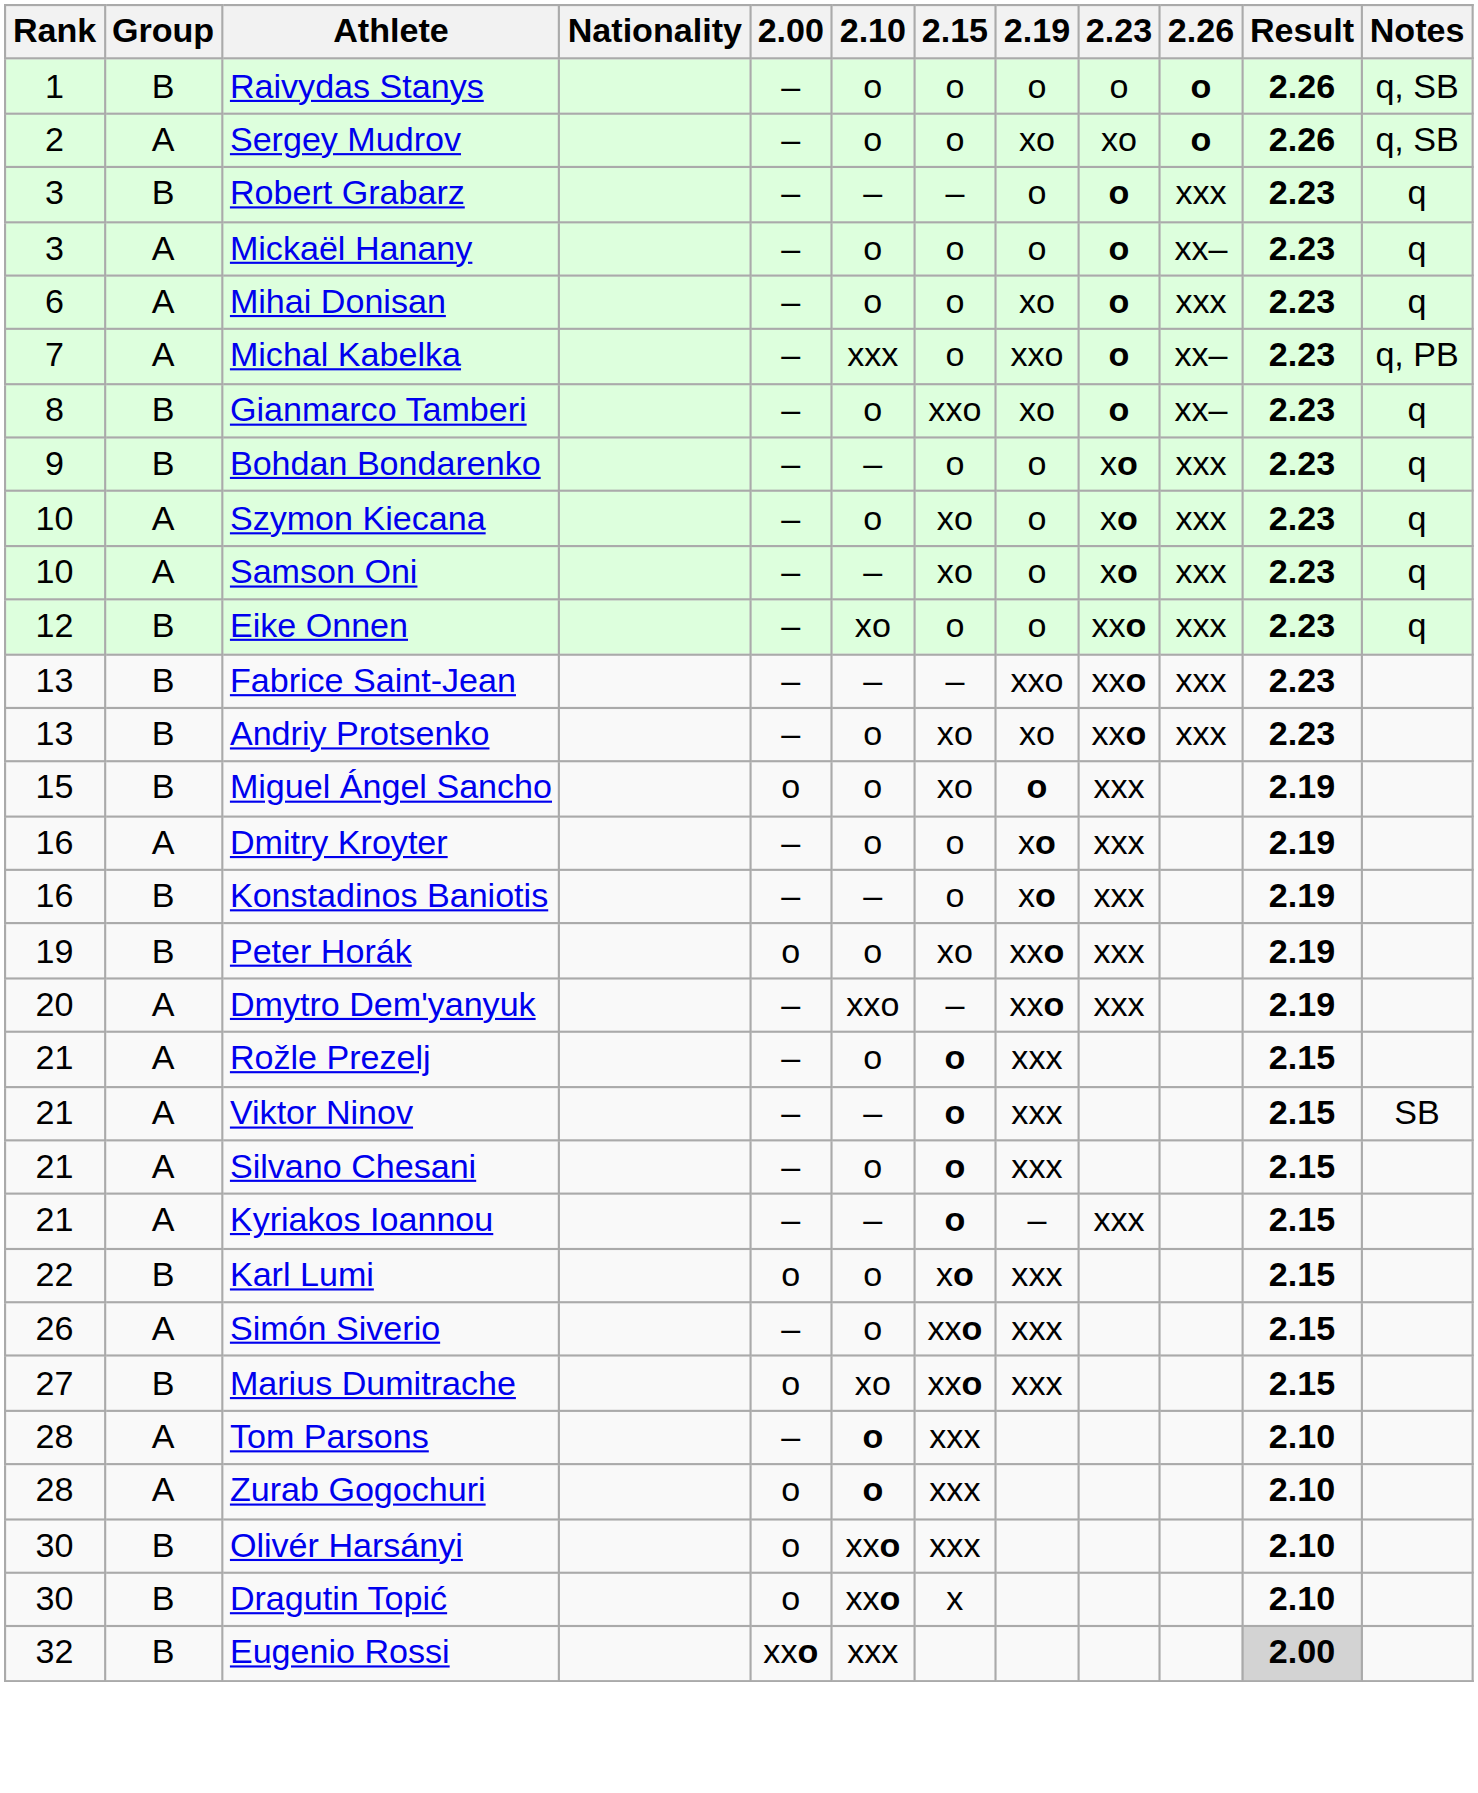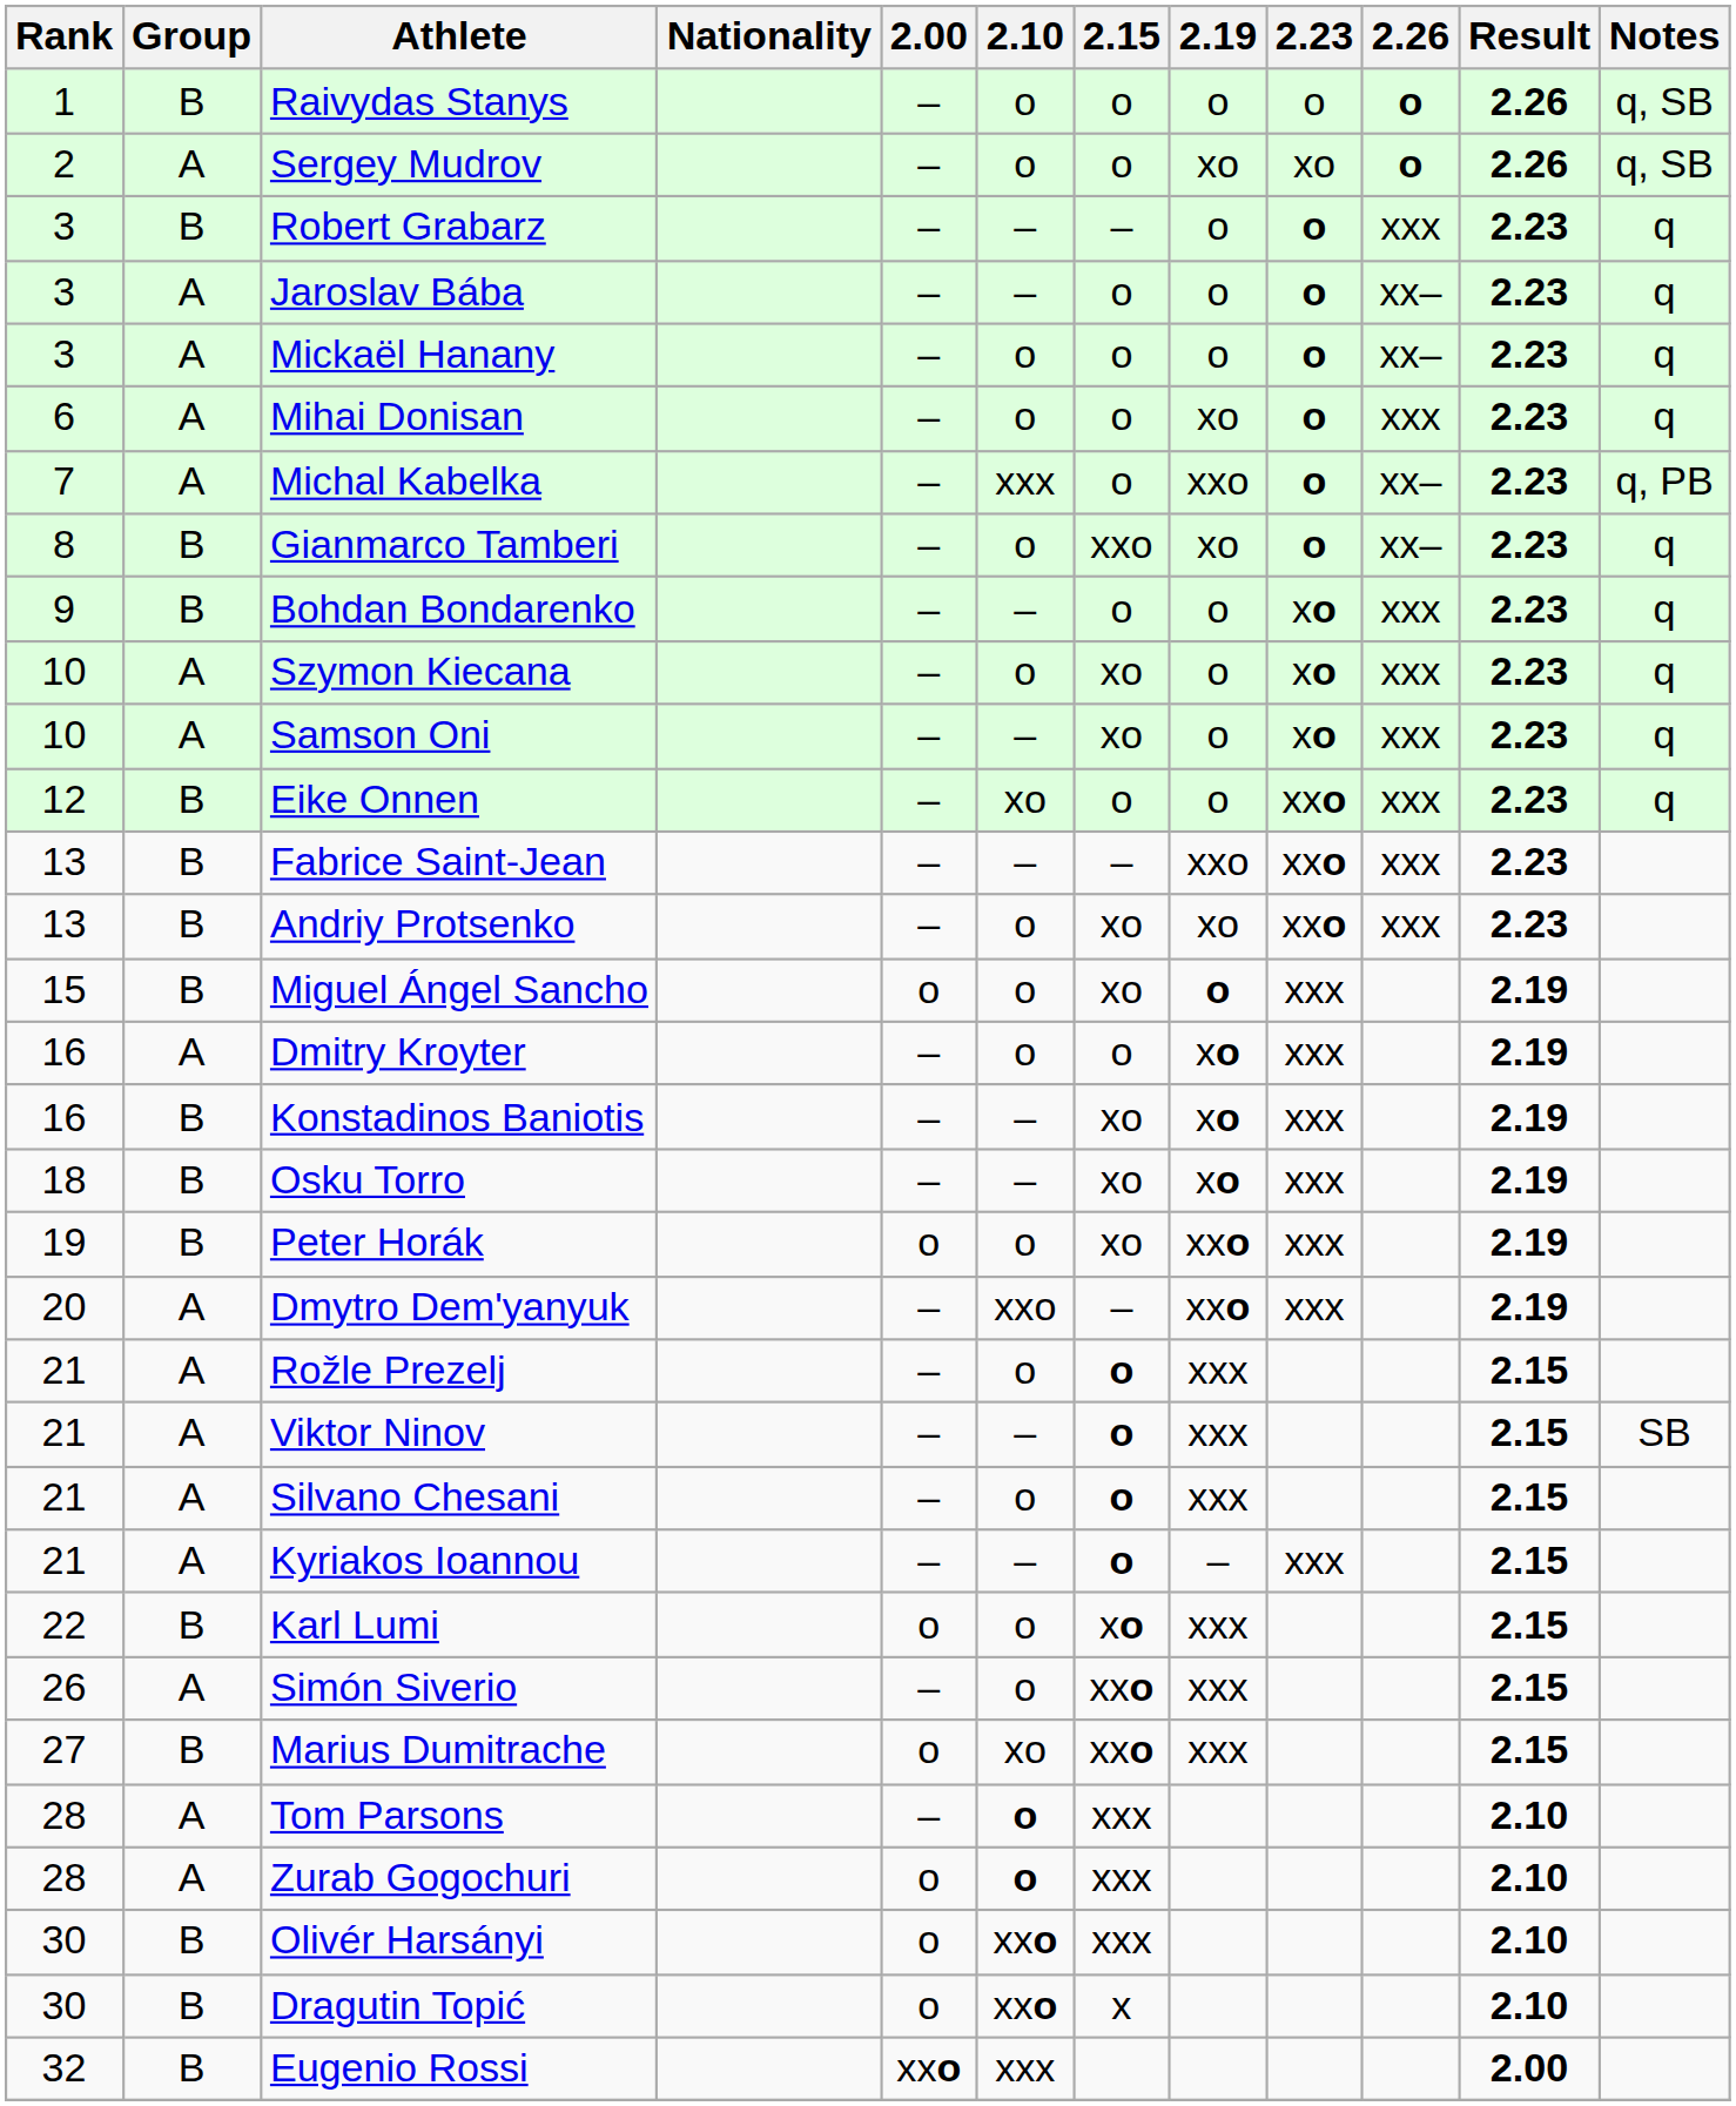 <table class="wikitable sortable" style="text-align:center">
 <tr>
 <th>Rank</th>
 <th>Group</th>
 <th>Athlete</th>
 <th>Nationality</th>
 <th>2.00</th>
 <th>2.10</th>
 <th>2.15</th>
 <th>2.19</th>
 <th>2.23</th>
 <th>2.26</th>
 <th>Result</th>
 <th>Notes</th>
 </tr>
 <tr bgcolor=ddffdd>
 <td>1</td>
 <td>B</td>
 <td align="left"><a href='#'>Raivydas Stanys</a></td>
 <td align=left></td>
 <td>–</td>
 <td>o</td>
 <td>o</td>
 <td>o</td>
 <td>o</td>
 <td><strong>o </strong></td>
 <td><strong>2.26</strong></td>
 <td>q, SB</td>
 </tr>
 <tr bgcolor=ddffdd>
 <td>2</td>
 <td>A</td>
 <td align="left"><a href='#'>Sergey Mudrov</a></td>
 <td align=left></td>
 <td>–</td>
 <td>o</td>
 <td>o</td>
 <td>xo</td>
 <td>xo</td>
 <td><strong>o </strong></td>
 <td><strong>2.26</strong></td>
 <td>q, SB</td>
 </tr>
 <tr bgcolor=ddffdd>
 <td>3</td>
 <td>B</td>
 <td align="left"><a href='#'>Robert Grabarz</a></td>
 <td align=left></td>
 <td>–</td>
 <td>–</td>
 <td>–</td>
 <td>o</td>
 <td><strong>o </strong></td>
 <td>xxx</td>
+<td><strong>2.23</strong></td>
+<td>q</td>
+</tr>
+<tr bgcolor=ddffdd>
+<td>3</td>
+<td>A</td>
+<td align="left"><a href='#'>Jaroslav Bába</a></td>
+<td align=left></td>
+<td>–</td>
+<td>–</td>
+<td>o</td>
+<td>o</td>
+<td><strong>o </strong></td>
+<td>xx–</td>
 <td><strong>2.23</strong></td>
 <td>q</td>
 </tr>
 <tr bgcolor=ddffdd>
 <td>3</td>
 <td>A</td>
 <td align="left"><a href='#'>Mickaël Hanany</a></td>
 <td align=left></td>
 <td>–</td>
 <td>o</td>
 <td>o</td>
 <td>o</td>
 <td><strong>o </strong></td>
 <td>xx–</td>
 <td><strong>2.23</strong></td>
 <td>q</td>
 </tr>
 <tr bgcolor=ddffdd>
 <td>6</td>
 <td>A</td>
 <td align="left"><a href='#'>Mihai Donisan</a></td>
 <td align=left></td>
 <td>–</td>
 <td>o</td>
 <td>o</td>
 <td>xo</td>
 <td><strong>o </strong></td>
 <td>xxx</td>
 <td><strong>2.23</strong></td>
 <td>q</td>
 </tr>
 <tr bgcolor=ddffdd>
 <td>7</td>
 <td>A</td>
 <td align="left"><a href='#'>Michal Kabelka</a></td>
 <td align=left></td>
 <td>–</td>
 <td>xxx</td>
 <td>o</td>
 <td>xxo</td>
 <td><strong>o </strong></td>
 <td>xx–</td>
 <td><strong>2.23</strong></td>
 <td>q, PB</td>
 </tr>
 <tr bgcolor=ddffdd>
 <td>8</td>
 <td>B</td>
 <td align="left"><a href='#'>Gianmarco Tamberi</a></td>
 <td align=left></td>
 <td>–</td>
 <td>o</td>
 <td>xxo</td>
 <td>xo</td>
 <td><strong>o </strong></td>
 <td>xx–</td>
 <td><strong>2.23</strong></td>
 <td>q</td>
 </tr>
 <tr bgcolor=ddffdd>
 <td>9</td>
 <td>B</td>
 <td align="left"><a href='#'>Bohdan Bondarenko</a></td>
 <td align=left></td>
 <td>–</td>
 <td>–</td>
 <td>o</td>
 <td>o</td>
 <td>x<strong>o</strong></td>
 <td>xxx</td>
 <td><strong>2.23</strong></td>
 <td>q</td>
 </tr>
 <tr bgcolor=ddffdd>
 <td>10</td>
 <td>A</td>
 <td align="left"><a href='#'>Szymon Kiecana</a></td>
 <td align=left></td>
 <td>–</td>
 <td>o</td>
 <td>xo</td>
 <td>o</td>
 <td>x<strong>o</strong></td>
 <td>xxx</td>
 <td><strong>2.23</strong></td>
 <td>q</td>
 </tr>
 <tr bgcolor=ddffdd>
 <td>10</td>
 <td>A</td>
 <td align="left"><a href='#'>Samson Oni</a></td>
 <td align=left></td>
 <td>–</td>
 <td>–</td>
 <td>xo</td>
 <td>o</td>
 <td>x<strong>o </strong></td>
 <td>xxx</td>
 <td><strong>2.23</strong></td>
 <td>q</td>
 </tr>
 <tr bgcolor=ddffdd>
 <td>12</td>
 <td>B</td>
 <td align="left"><a href='#'>Eike Onnen</a></td>
 <td align=left></td>
 <td>–</td>
 <td>xo</td>
 <td>o</td>
 <td>o</td>
 <td>xx<strong>o</strong></td>
 <td>xxx</td>
 <td><strong>2.23</strong></td>
 <td>q</td>
 </tr>
 <tr>
 <td>13</td>
 <td>B</td>
 <td align="left"><a href='#'>Fabrice Saint-Jean</a></td>
 <td align=left></td>
 <td>–</td>
 <td>–</td>
 <td>–</td>
 <td>xxo</td>
 <td>xx<strong>o</strong></td>
 <td>xxx</td>
 <td><strong>2.23</strong></td>
 <td></td>
 </tr>
 <tr>
 <td>13</td>
 <td>B</td>
 <td align="left"><a href='#'>Andriy Protsenko</a></td>
 <td align=left></td>
 <td>–</td>
 <td>o</td>
 <td>xo</td>
 <td>xo</td>
 <td>xx<strong>o</strong></td>
 <td>xxx</td>
 <td><strong>2.23</strong></td>
 <td></td>
 </tr>
 <tr>
 <td>15</td>
 <td>B</td>
 <td align="left"><a href='#'>Miguel Ángel Sancho</a></td>
 <td align=left></td>
 <td>o</td>
 <td>o</td>
 <td>xo</td>
 <td><strong>o </strong></td>
 <td>xxx</td>
 <td></td>
 <td><strong>2.19</strong></td>
 <td></td>
 </tr>
 <tr>
 <td>16</td>
 <td>A</td>
 <td align="left"><a href='#'>Dmitry Kroyter</a></td>
 <td align=left></td>
 <td>–</td>
 <td>o</td>
 <td>o</td>
 <td>x<strong>o</strong></td>
 <td>xxx</td>
 <td></td>
 <td><strong>2.19</strong></td>
 <td></td>
 </tr>
 <tr>
 <td>16</td>
 <td>B</td>
 <td align="left"><a href='#'>Konstadinos Baniotis</a></td>
 <td align=left></td>
 <td>–</td>
 <td>–</td>
-<td>o</td>
+<td>xo</td>
 <td>x<strong>o</strong></td>
+<td>xxx</td>
+<td></td>
+<td><strong>2.19</strong></td>
+<td></td>
+</tr>
+<tr>
+<td>18</td>
+<td>B</td>
+<td align="left"><a href='#'>Osku Torro</a></td>
+<td align=left></td>
+<td>–</td>
+<td>–</td>
+<td>xo</td>
+<td>x<strong>o </strong></td>
 <td>xxx</td>
 <td></td>
 <td><strong>2.19</strong></td>
 <td></td>
 </tr>
 <tr>
 <td>19</td>
 <td>B</td>
 <td align="left"><a href='#'>Peter Horák</a></td>
 <td align=left></td>
 <td>o</td>
 <td>o</td>
 <td>xo</td>
 <td>xx<strong>o</strong></td>
 <td>xxx</td>
 <td></td>
 <td><strong>2.19</strong></td>
 <td></td>
 </tr>
 <tr>
 <td>20</td>
 <td>A</td>
 <td align="left"><a href='#'>Dmytro Dem'yanyuk</a></td>
 <td align=left></td>
 <td>–</td>
 <td>xxo</td>
 <td>–</td>
 <td>xx<strong>o</strong></td>
 <td>xxx</td>
 <td></td>
 <td><strong>2.19</strong></td>
 <td></td>
 </tr>
 <tr>
 <td>21</td>
 <td>A</td>
 <td align="left"><a href='#'>Rožle Prezelj</a></td>
 <td align=left></td>
 <td>–</td>
 <td>o</td>
 <td><strong>o </strong></td>
 <td>xxx</td>
 <td></td>
 <td></td>
 <td><strong>2.15</strong></td>
 <td></td>
 </tr>
 <tr>
 <td>21</td>
 <td>A</td>
 <td align="left"><a href='#'>Viktor Ninov</a></td>
 <td align=left></td>
 <td>–</td>
 <td>–</td>
 <td><strong>o </strong></td>
 <td>xxx</td>
 <td></td>
 <td></td>
 <td><strong>2.15</strong></td>
 <td>SB</td>
 </tr>
 <tr>
 <td>21</td>
 <td>A</td>
 <td align="left"><a href='#'>Silvano Chesani</a></td>
 <td align=left></td>
 <td>–</td>
 <td>o</td>
 <td><strong>o </strong></td>
 <td>xxx</td>
 <td></td>
 <td></td>
 <td><strong>2.15</strong></td>
 <td></td>
 </tr>
 <tr>
 <td>21</td>
 <td>A</td>
 <td align="left"><a href='#'>Kyriakos Ioannou</a></td>
 <td align=left></td>
 <td>–</td>
 <td>–</td>
 <td><strong>o </strong></td>
 <td>–</td>
 <td>xxx</td>
 <td></td>
 <td><strong>2.15</strong></td>
 <td></td>
 </tr>
 <tr>
 <td>22</td>
 <td>B</td>
 <td align="left"><a href='#'>Karl Lumi</a></td>
 <td align=left></td>
 <td>o</td>
 <td>o</td>
 <td>x<strong>o</strong></td>
 <td>xxx</td>
 <td></td>
 <td></td>
 <td><strong>2.15</strong></td>
 <td></td>
 </tr>
 <tr>
 <td>26</td>
 <td>A</td>
 <td align="left"><a href='#'>Simón Siverio</a></td>
 <td align=left></td>
 <td>–</td>
 <td>o</td>
 <td>xx<strong>o </strong></td>
 <td>xxx</td>
 <td></td>
 <td></td>
 <td><strong>2.15</strong></td>
 <td></td>
 </tr>
 <tr>
 <td>27</td>
 <td>B</td>
 <td align="left"><a href='#'>Marius Dumitrache</a></td>
 <td align=left></td>
 <td>o</td>
 <td>xo</td>
 <td>xx<strong>o</strong></td>
 <td>xxx</td>
 <td></td>
 <td></td>
 <td><strong>2.15</strong></td>
 <td></td>
 </tr>
 <tr>
 <td>28</td>
 <td>A</td>
 <td align="left"><a href='#'>Tom Parsons</a></td>
 <td align=left></td>
 <td>–</td>
 <td><strong>o </strong></td>
 <td>xxx</td>
 <td></td>
 <td></td>
 <td></td>
 <td><strong>2.10</strong></td>
 <td></td>
 </tr>
 <tr>
 <td>28</td>
 <td>A</td>
 <td align="left"><a href='#'>Zurab Gogochuri</a></td>
 <td align=left></td>
 <td>o</td>
 <td><strong>o </strong></td>
 <td>xxx</td>
 <td></td>
 <td></td>
 <td></td>
 <td><strong>2.10</strong></td>
 <td></td>
 </tr>
 <tr>
 <td>30</td>
 <td>B</td>
 <td align="left"><a href='#'>Olivér Harsányi</a></td>
 <td align=left></td>
 <td>o</td>
 <td>xx<strong>o</strong></td>
 <td>xxx</td>
 <td></td>
 <td></td>
 <td></td>
 <td><strong>2.10</strong></td>
 <td></td>
 </tr>
 <tr>
 <td>30</td>
 <td>B</td>
 <td align="left"><a href='#'>Dragutin Topić</a></td>
 <td align=left></td>
 <td>o</td>
 <td>xx<strong>o </strong></td>
 <td>x</td>
 <td></td>
 <td></td>
 <td></td>
 <td><strong>2.10</strong></td>
 <td></td>
 </tr>
 <tr>
 <td>32</td>
 <td>B</td>
 <td align="left"><a href='#'>Eugenio Rossi</a></td>
 <td align=left></td>
 <td>xx<strong>o</strong></td>
 <td>xxx</td>
 <td></td>
 <td></td>
 <td></td>
 <td></td>
-<td style="background: lightgrey;"><strong>2.00</strong></td>
+<td><strong>2.00</strong></td>
 <td></td>
 </tr>
 <tr>
 </tr>
 </table>
